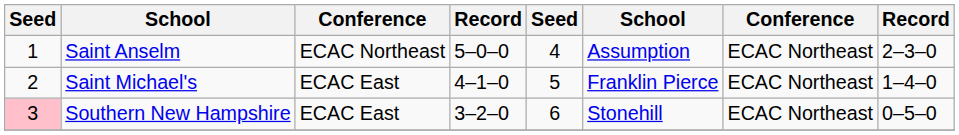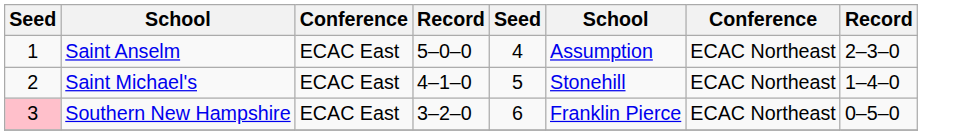 <table class="wikitable">
 <tr>
 <th>Seed</th>
 <th>School</th>
 <th>Conference</th>
 <th>Record</th>
 <th>Seed</th>
 <th>School</th>
 <th>Conference</th>
 <th>Record</th>
 </tr>
 <tr>
 <td align=center>1</td>
 <td><a href='#'>Saint Anselm</a></td>
-<td>ECAC Northeast</td>
+<td>ECAC East</td>
 <td>5–0–0</td>
 <td align=center>4</td>
 <td><a href='#'>Assumption</a></td>
 <td>ECAC Northeast</td>
 <td>2–3–0</td>
 </tr>
 <tr>
 <td align=center>2</td>
 <td><a href='#'>Saint Michael's</a></td>
 <td>ECAC East</td>
 <td>4–1–0</td>
 <td align=center>5</td>
-<td><a href='#'>Franklin Pierce</a></td>
+<td><a href='#'>Stonehill</a></td>
 <td>ECAC Northeast</td>
 <td>1–4–0</td>
 </tr>
 <tr>
 <td align=center style="background: pink;">3</td>
 <td><a href='#'>Southern New Hampshire</a></td>
 <td>ECAC East</td>
 <td>3–2–0</td>
 <td align=center>6</td>
-<td><a href='#'>Stonehill</a></td>
+<td><a href='#'>Franklin Pierce</a></td>
 <td>ECAC Northeast</td>
 <td>0–5–0</td>
 </tr>
 <tr>
 </tr>
 </table>
